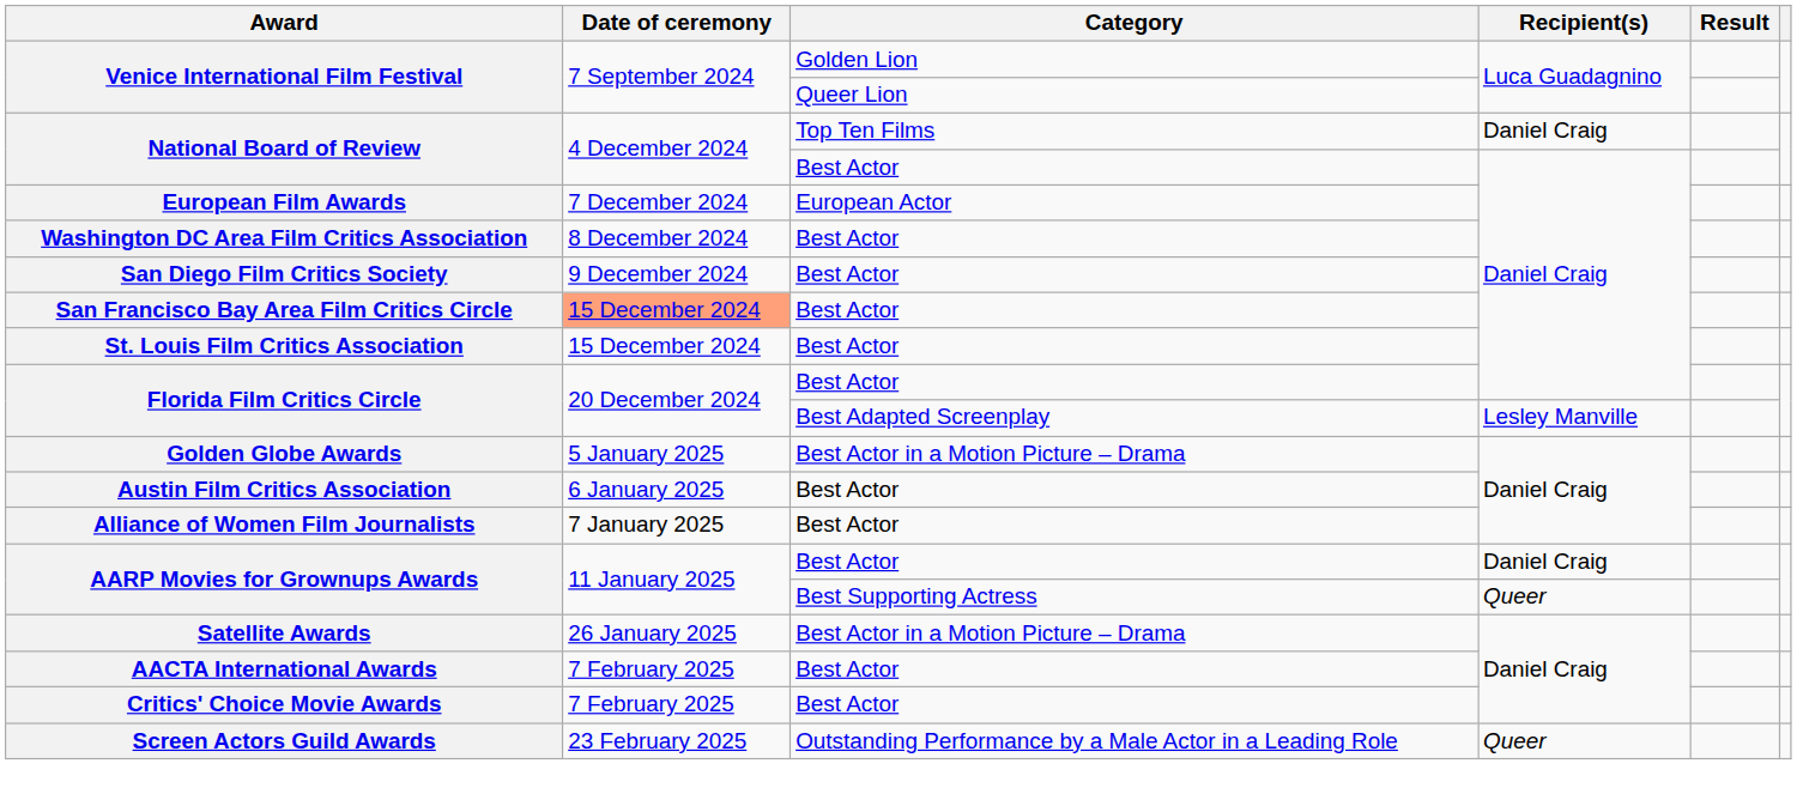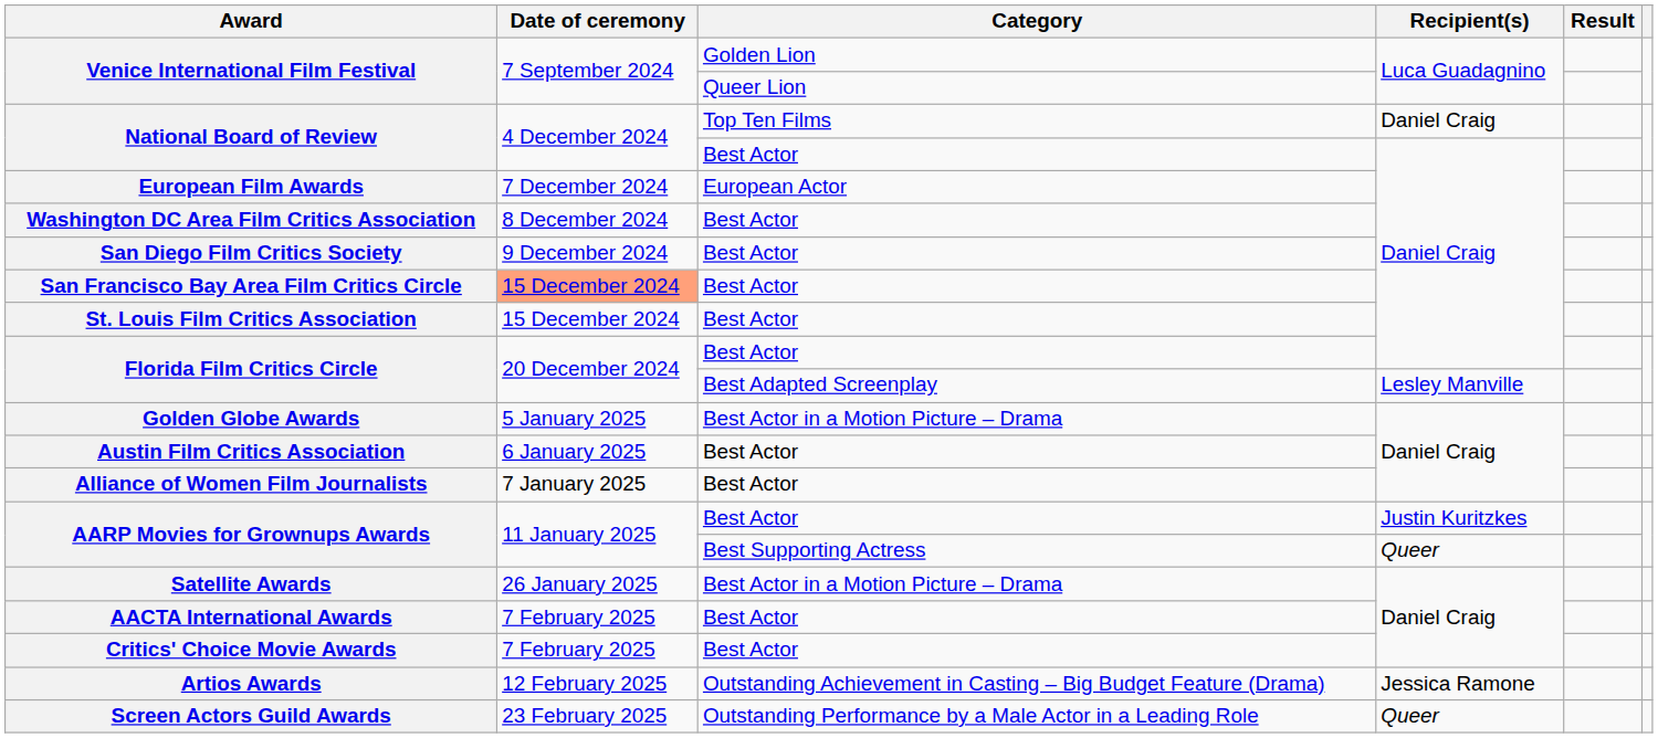 <table class="wikitable sortable plainrowheaders" style="width: 100%;">
 <tr>
 <th scope="col">Award</th>
 <th scope="col">Date of ceremony</th>
 <th scope="col">Category</th>
 <th scope="col">Recipient(s)</th>
 <th scope="col">Result</th>
 <th scope="col" class="unsortable"></th>
 </tr>
 <tr>
 <th scope="row" rowspan="2"><a href='#'>Venice International Film Festival</a></th>
 <td rowspan="2"><a href='#'>7 September 2024</a></td>
 <td><a href='#'>Golden Lion</a></td>
 <td rowspan="2"><a href='#'>Luca Guadagnino</a></td>
 <td></td>
 <td style="text-align:center;" rowspan="2"></td>
 </tr>
 <tr>
 <td><a href='#'>Queer Lion</a></td>
 <td></td>
 </tr>
 <tr>
 <th scope="row" rowspan="2"><a href='#'>National Board of Review</a></th>
 <td rowspan="2"><a href='#'>4 December 2024</a></td>
 <td><a href='#'>Top Ten Films</a></td>
 <td>Daniel Craig</td>
 <td></td>
 <td style="text-align:center;" rowspan="2"></td>
 </tr>
 <tr>
 <td><a href='#'>Best Actor</a></td>
 <td rowspan="7"><a href='#'>Daniel Craig</a></td>
 <td></td>
 </tr>
 <tr>
 <th scope="row"><a href='#'>European Film Awards</a></th>
 <td><a href='#'>7 December 2024</a></td>
 <td><a href='#'>European Actor</a></td>
 <td></td>
 <td align="center"></td>
 </tr>
 <tr>
 <th scope="row"><a href='#'>Washington DC Area Film Critics Association</a></th>
 <td><a href='#'>8 December 2024</a></td>
 <td><a href='#'>Best Actor</a></td>
 <td></td>
 <td align="center" rowspan="1"></td>
 </tr>
 <tr>
 <th scope="row" rowspan="1"><a href='#'>San Diego Film Critics Society</a></th>
 <td rowspan="1"><a href='#'>9 December 2024</a></td>
 <td><a href='#'>Best Actor</a></td>
 <td></td>
 <td align="center"></td>
 </tr>
 <tr>
 <th rowspan="1" scope="row"><a href='#'>San Francisco Bay Area Film Critics Circle</a></th>
 <td rowspan="1" style="background: lightsalmon;"><a href='#'>15 December 2024</a></td>
 <td><a href='#'>Best Actor</a></td>
 <td></td>
 <td align="center" rowspan="1"></td>
 </tr>
 <tr>
 <th scope="row"><a href='#'>St. Louis Film Critics Association</a></th>
 <td><a href='#'>15 December 2024</a></td>
 <td><a href='#'>Best Actor</a></td>
 <td></td>
 <td align="center"></td>
 </tr>
 <tr>
 <th rowspan="2" scope="row"><a href='#'>Florida Film Critics Circle</a></th>
 <td rowspan="2"><a href='#'>20 December 2024</a></td>
 <td><a href='#'>Best Actor</a></td>
 <td></td>
 <td align="center" rowspan="2"></td>
 </tr>
 <tr>
 <td><a href='#'>Best Adapted Screenplay</a></td>
 <td><a href='#'>Lesley Manville</a></td>
 <td></td>
 </tr>
 <tr>
 <th scope="row"><a href='#'>Golden Globe Awards</a></th>
 <td><a href='#'>5 January 2025</a></td>
 <td><a href='#'>Best Actor in a Motion Picture – Drama</a></td>
 <td rowspan="3">Daniel Craig</td>
 <td></td>
 <td align="center"></td>
 </tr>
 <tr>
 <th scope="row"><a href='#'>Austin Film Critics Association</a></th>
 <td><a href='#'>6 January 2025</a></td>
 <td>Best Actor</td>
 <td></td>
 <td align="center"></td>
 </tr>
 <tr>
 <th scope="row"><a href='#'>Alliance of Women Film Journalists</a></th>
 <td>7 January 2025</td>
 <td>Best Actor</td>
 <td></td>
 <td align="center" rowspan="1"></td>
 </tr>
 <tr>
 <th rowspan="2" scope="row"><a href='#'>AARP Movies for Grownups Awards</a></th>
 <td rowspan="2"><a href='#'>11 January 2025</a></td>
 <td><a href='#'>Best Actor</a></td>
-<td>Daniel Craig</td>
+<td><a href='#'>Justin Kuritzkes</a></td>
 <td></td>
 <td rowspan="2" align="center"></td>
 </tr>
 <tr>
 <td><a href='#'>Best Supporting Actress</a></td>
 <td><em>Queer</em></td>
 <td></td>
 </tr>
 <tr>
 <th rowspan="1" scope="row"><a href='#'>Satellite Awards</a></th>
 <td><a href='#'>26 January 2025</a></td>
 <td><a href='#'>Best Actor in a Motion Picture – Drama</a></td>
 <td rowspan="3">Daniel Craig</td>
 <td></td>
 <td align="center"></td>
 </tr>
 <tr>
 <th scope="row" rowspan="1"><a href='#'>AACTA International Awards</a></th>
 <td rowspan="1"><a href='#'>7 February 2025</a></td>
 <td><a href='#'>Best Actor</a></td>
 <td></td>
 <td align="center"></td>
 </tr>
 <tr>
 <th scope="row" rowspan="1"><a href='#'>Critics' Choice Movie Awards</a></th>
 <td rowspan="1"><a href='#'>7 February 2025</a></td>
 <td><a href='#'>Best Actor</a></td>
 <td></td>
 <td rowspan="1" align="center"></td>
 </tr>
 <tr>
+<th scope="row"><a href='#'>Artios Awards</a></th>
+<td><a href='#'>12 February 2025</a></td>
+<td><a href='#'>Outstanding Achievement in Casting – Big Budget Feature (Drama)</a></td>
+<td>Jessica Ramone</td>
+<td></td>
+<td align="center"></td>
+</tr>
+<tr>
 <th scope="row"><a href='#'>Screen Actors Guild Awards</a></th>
 <td><a href='#'>23 February 2025</a></td>
 <td><a href='#'>Outstanding Performance by a Male Actor in a Leading Role</a></td>
 <td><em>Queer</em></td>
 <td></td>
 <td align="center"></td>
 </tr>
 </table>
